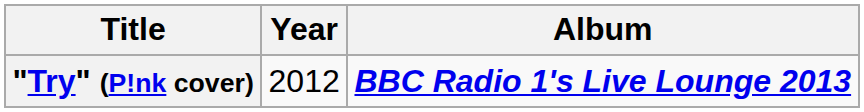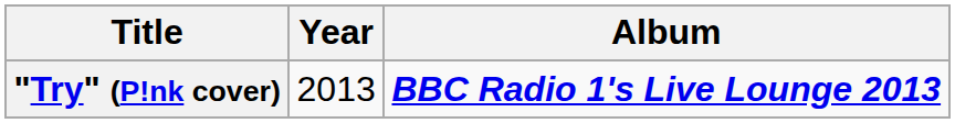 <table class="wikitable plainrowheaders">
 <tr>
 <th>Title</th>
 <th>Year</th>
 <th>Album</th>
 </tr>
 <tr>
 <th scope="row">"<a href='#'>Try</a>" <small>(<a href='#'>P!nk</a> cover)</small></th>
-<td>2012</td>
+<td>2013</td>
 <td><strong><em><a href='#'>BBC Radio 1's Live Lounge 2013</a></em></strong></td>
 </tr>
 </table>
